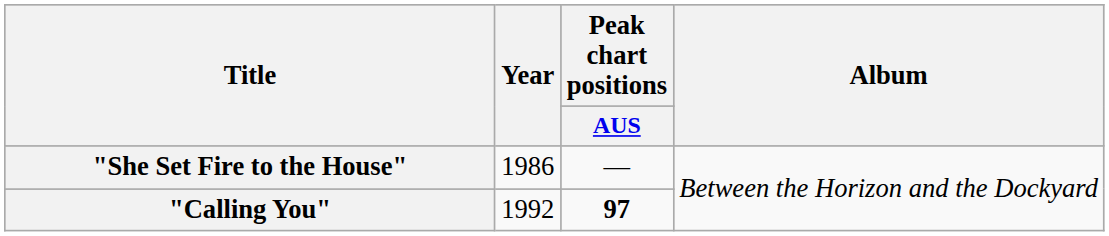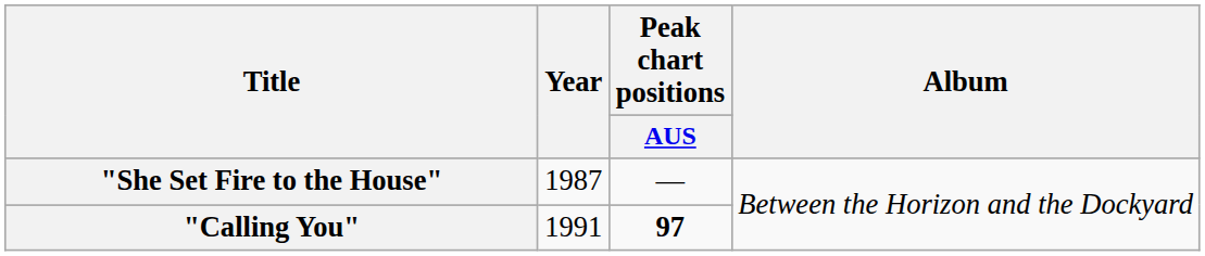 <table class="wikitable plainrowheaders" style="text-align:center;">
 <tr>
 <th scope="col" rowspan="2" style="width:18em;">Title</th>
 <th scope="col" rowspan="2" style="width:1em;">Year</th>
 <th scope="col" colspan="1">Peak chart positions</th>
 <th scope="col" rowspan="2">Album</th>
 </tr>
 <tr>
 <th scope="col" style="width:3em;font-size:90%;"><a href='#'>AUS</a><br></th>
 </tr>
 <tr>
 <th scope="row">"She Set Fire to the House"<br></th>
-<td>1986</td>
+<td>1987</td>
 <td>—</td>
 <td rowspan="2"><em>Between the Horizon and the Dockyard</em></td>
 </tr>
 <tr>
 <th scope="row">"Calling You"<br></th>
-<td>1992</td>
+<td>1991</td>
 <td><strong>97</strong></td>
 </tr>
 </table>
